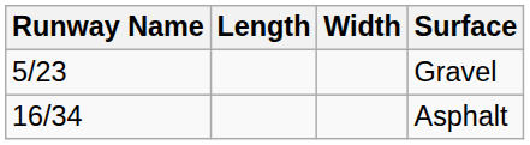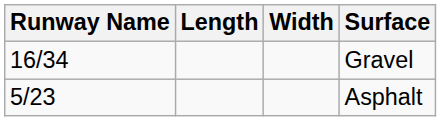 <table class="wikitable">
 <tr>
 <th>Runway Name</th>
 <th>Length</th>
 <th>Width</th>
 <th>Surface</th>
 </tr>
 <tr>
-<td>5/23</td>
+<td>16/34</td>
 <td></td>
 <td></td>
 <td>Gravel</td>
 </tr>
 <tr>
-<td>16/34</td>
+<td>5/23</td>
 <td></td>
 <td></td>
 <td>Asphalt</td>
 </tr>
 </table>
